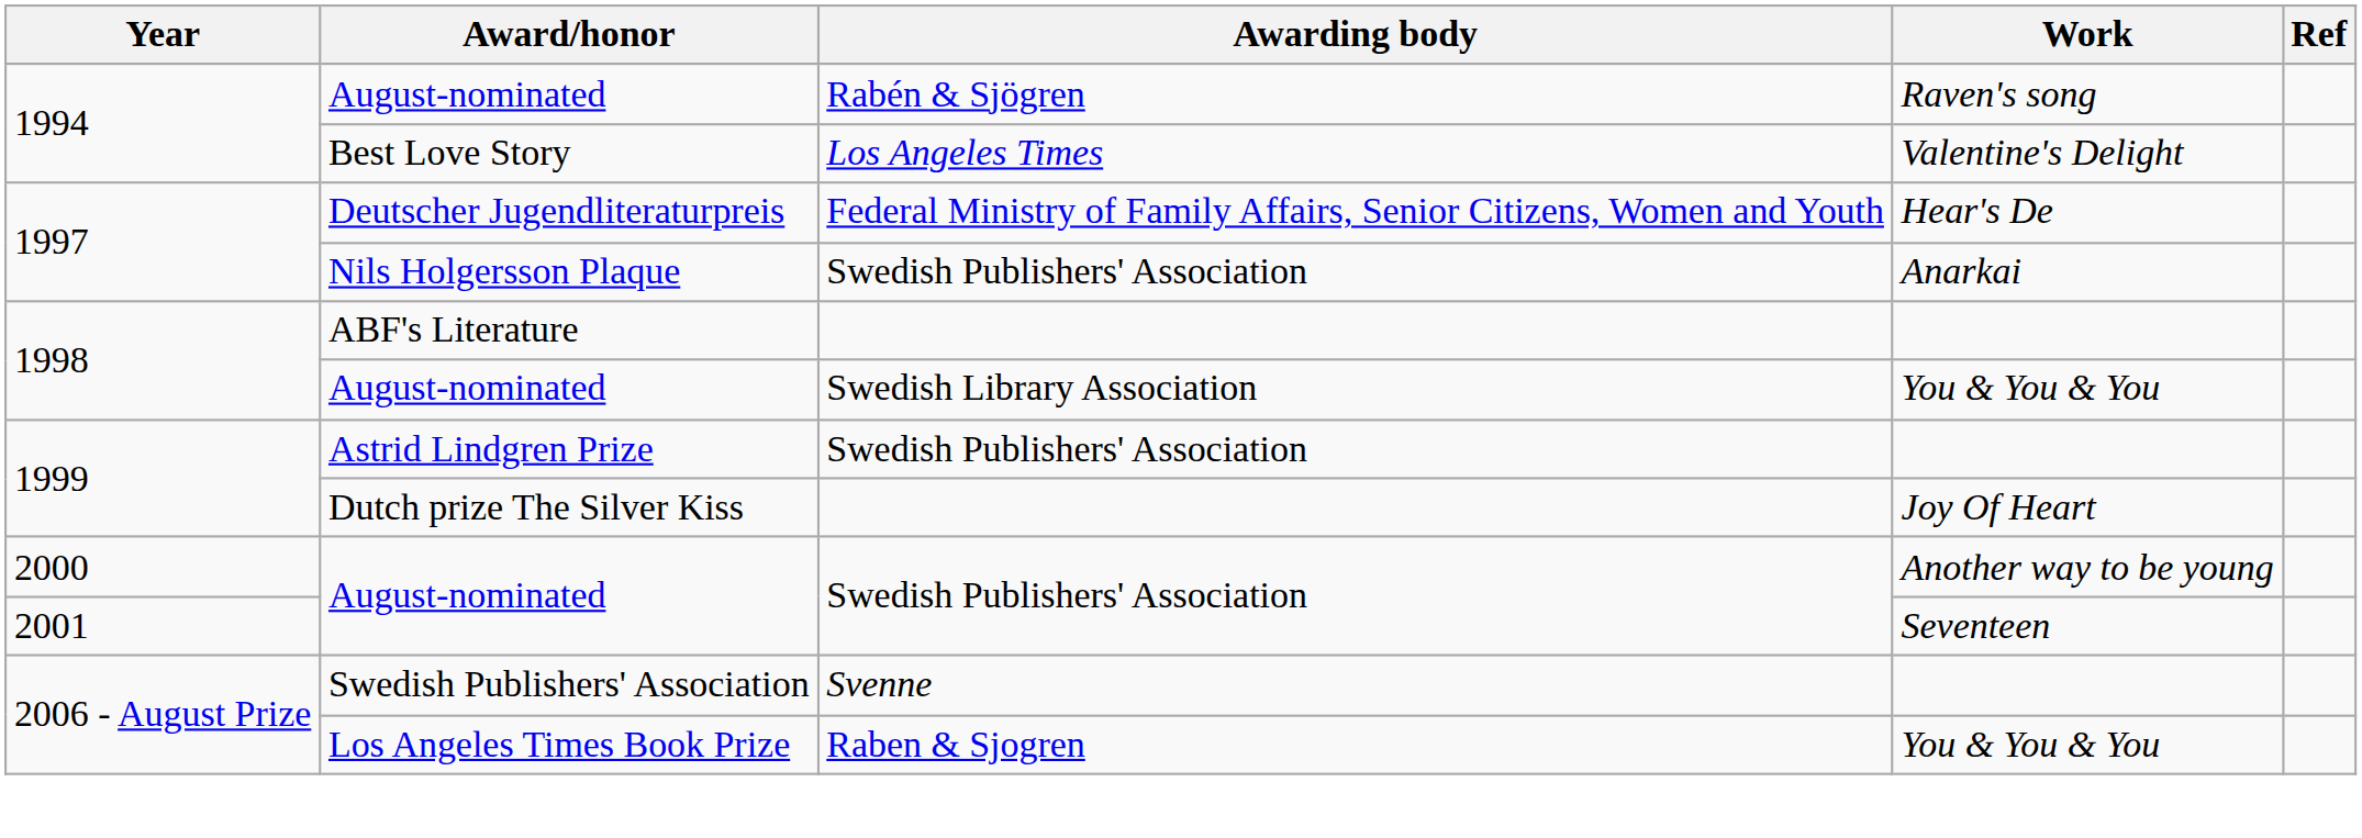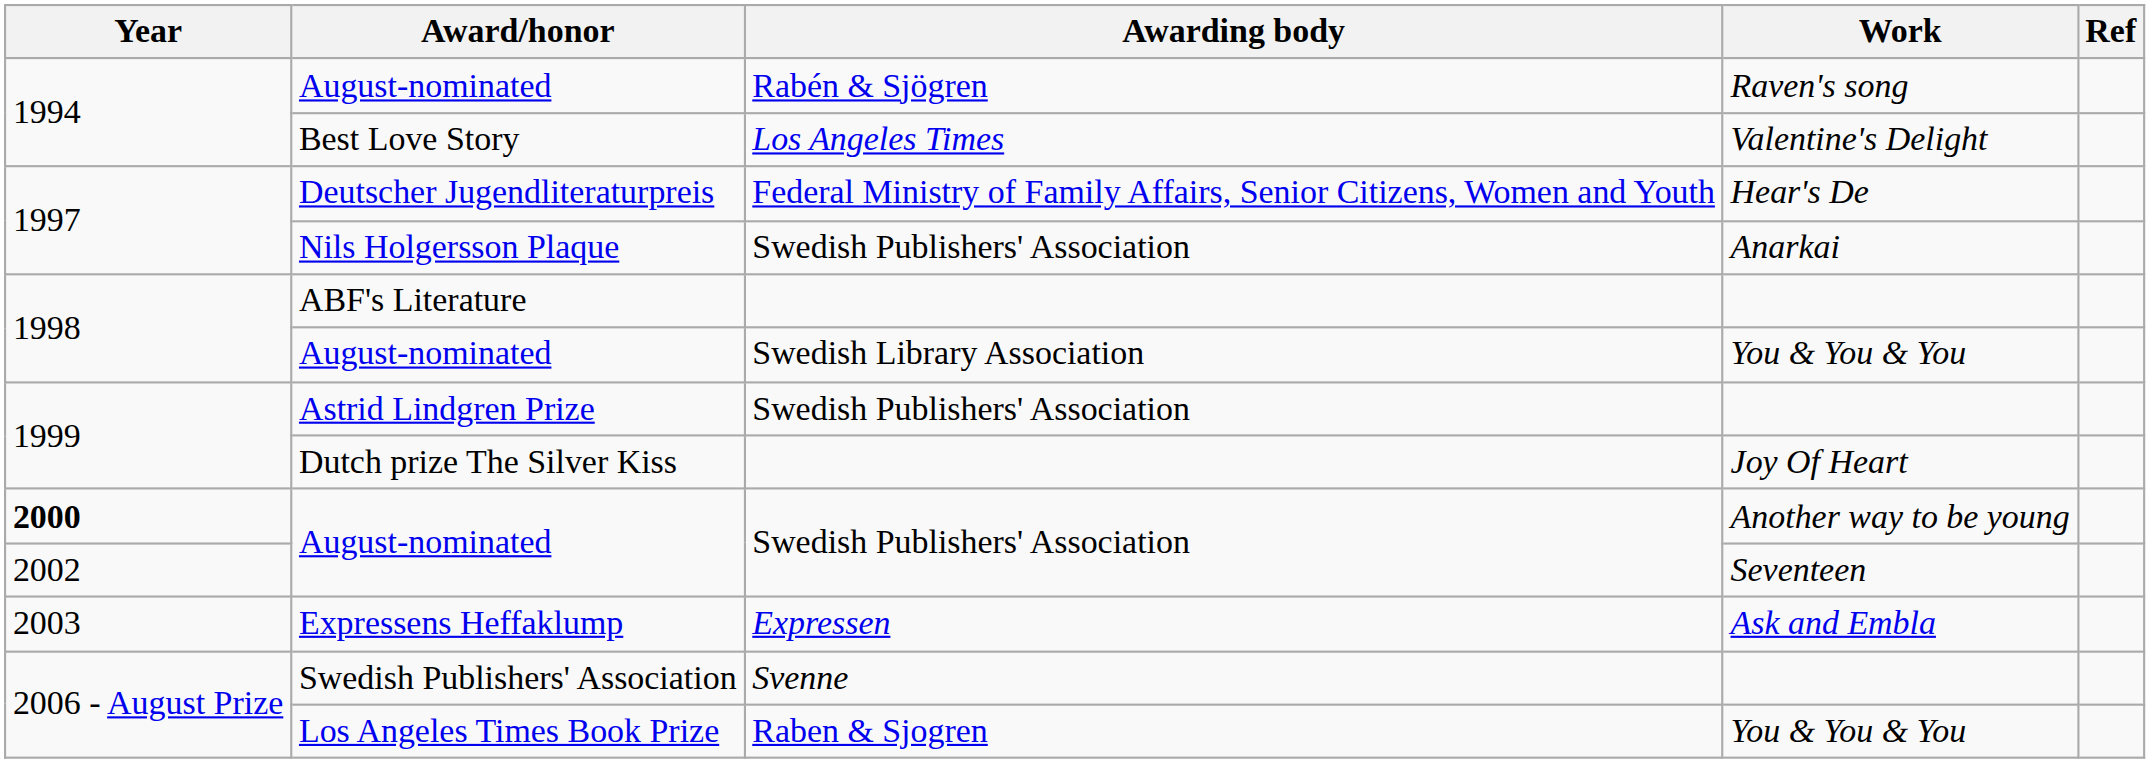 <table class="wikitable sortable">
 <tr>
 <th>Year</th>
 <th>Award/honor</th>
 <th>Awarding body</th>
 <th>Work</th>
 <th class="unsortable">Ref</th>
 </tr>
 <tr>
 <td rowspan="2">1994</td>
 <td><a href='#'>August-nominated</a></td>
 <td><a href='#'>Rabén & Sjögren</a></td>
 <td><em>Raven's song</em></td>
 <td></td>
 </tr>
 <tr>
 <td>Best Love Story</td>
 <td><em><a href='#'>Los Angeles Times</a></em></td>
 <td><em>Valentine's Delight</em></td>
 <td></td>
 </tr>
 <tr>
 <td rowspan="2">1997</td>
 <td><a href='#'>Deutscher Jugendliteraturpreis</a></td>
 <td><a href='#'>Federal Ministry of Family Affairs, Senior Citizens, Women and Youth</a></td>
 <td><em>Hear's De</em></td>
 <td></td>
 </tr>
 <tr>
 <td><a href='#'>Nils Holgersson Plaque</a></td>
 <td>Swedish Publishers' Association</td>
 <td><em>Anarkai</em></td>
 <td></td>
 </tr>
 <tr>
 <td rowspan="2">1998</td>
 <td>ABF's Literature</td>
 <td></td>
 <td></td>
 <td></td>
 </tr>
 <tr>
 <td><a href='#'>August-nominated</a></td>
 <td>Swedish Library Association</td>
 <td><em>You & You & You</em></td>
 <td></td>
 </tr>
 <tr>
 <td rowspan="2">1999</td>
 <td><a href='#'>Astrid Lindgren Prize</a></td>
 <td>Swedish Publishers' Association</td>
 <td></td>
 <td></td>
 </tr>
 <tr>
 <td>Dutch prize The Silver Kiss</td>
 <td></td>
 <td><em>Joy Of Heart</em></td>
 <td></td>
 </tr>
 <tr>
-<td>2000</td>
+<td><strong>2000</strong></td>
 <td rowspan="2"><a href='#'>August-nominated</a></td>
 <td rowspan="2">Swedish Publishers' Association</td>
 <td><em>Another way to be young</em></td>
 <td></td>
 </tr>
 <tr>
-<td>2001</td>
+<td>2002</td>
 <td><em>Seventeen</em></td>
+<td></td>
+</tr>
+<tr>
+<td>2003</td>
+<td><a href='#'>Expressens Heffaklump</a></td>
+<td><em><a href='#'>Expressen</a></em></td>
+<td><em><a href='#'>Ask and Embla</a></em></td>
 <td></td>
 </tr>
 <tr>
 <td rowspan="2">2006 - <a href='#'>August Prize</a></td>
 <td>Swedish Publishers' Association</td>
 <td><em>Svenne</em></td>
 <td></td>
 </tr>
 <tr>
 <td><a href='#'>Los Angeles Times Book Prize</a></td>
 <td><a href='#'>Raben & Sjogren</a></td>
 <td><em>You & You & You</em></td>
 <td></td>
 </tr>
 </table>
